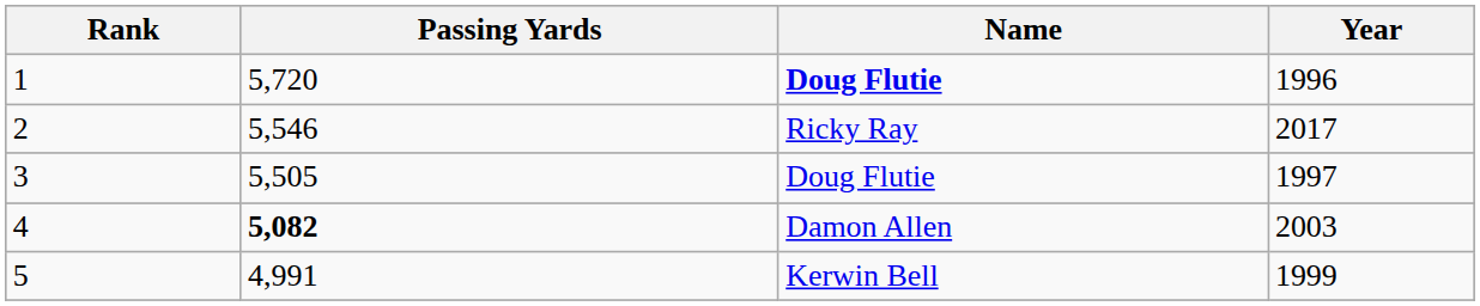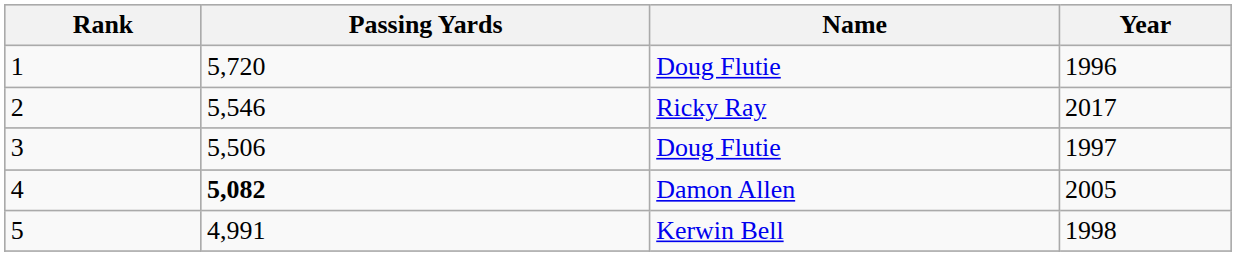 <table class="wikitable" style="width:60%; text-align:left; border-collapse:collapse;">
 <tr>
 <th>Rank</th>
 <th>Passing Yards</th>
 <th>Name</th>
 <th>Year</th>
 </tr>
 <tr>
 <td>1</td>
 <td>5,720</td>
-<td><strong><a href='#'>Doug Flutie</a></strong></td>
+<td><a href='#'>Doug Flutie</a></td>
 <td>1996</td>
 </tr>
 <tr>
 <td>2</td>
 <td>5,546</td>
 <td><a href='#'>Ricky Ray</a></td>
 <td>2017</td>
 </tr>
 <tr>
 <td>3</td>
-<td>5,505</td>
+<td>5,506</td>
 <td><a href='#'>Doug Flutie</a></td>
 <td>1997</td>
 </tr>
 <tr>
 <td>4</td>
 <td><strong>5,082</strong></td>
 <td><a href='#'>Damon Allen</a></td>
-<td>2003</td>
+<td>2005</td>
 </tr>
 <tr>
 <td>5</td>
 <td>4,991</td>
 <td><a href='#'>Kerwin Bell</a></td>
-<td>1999</td>
+<td>1998</td>
 </tr>
 </table>
